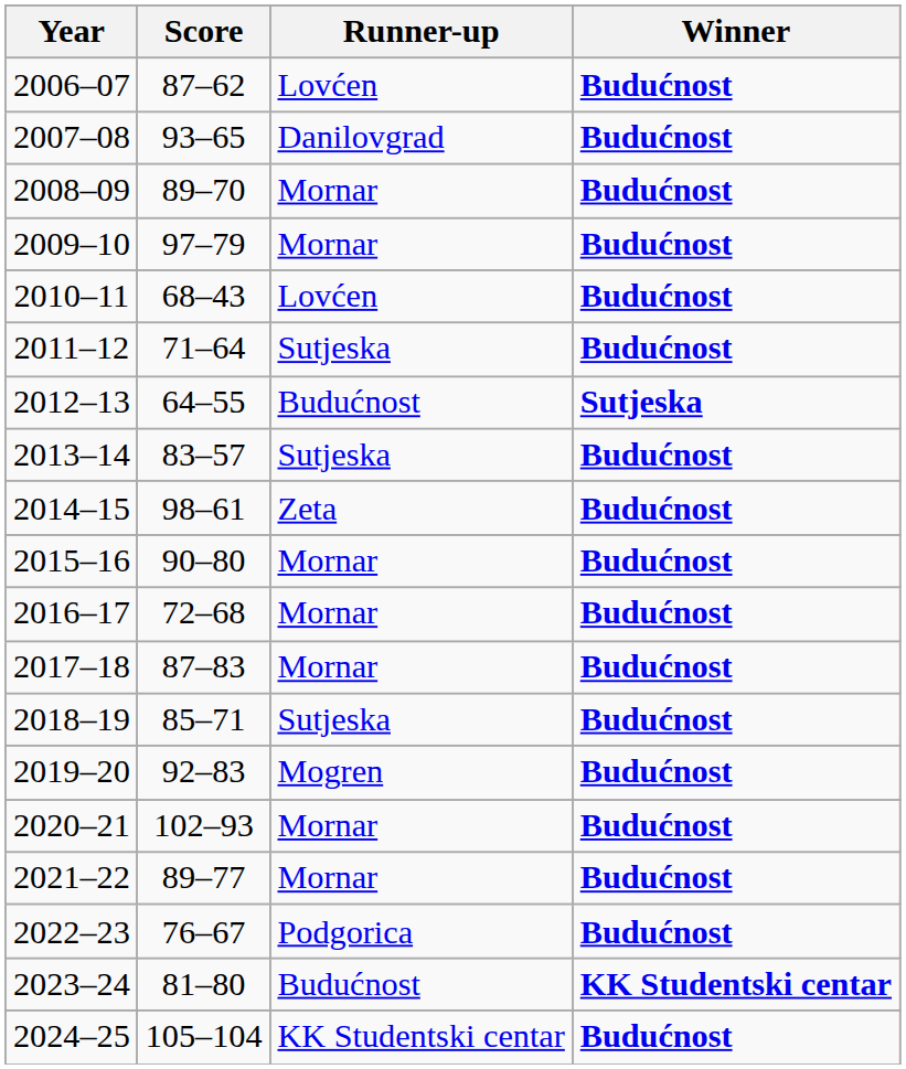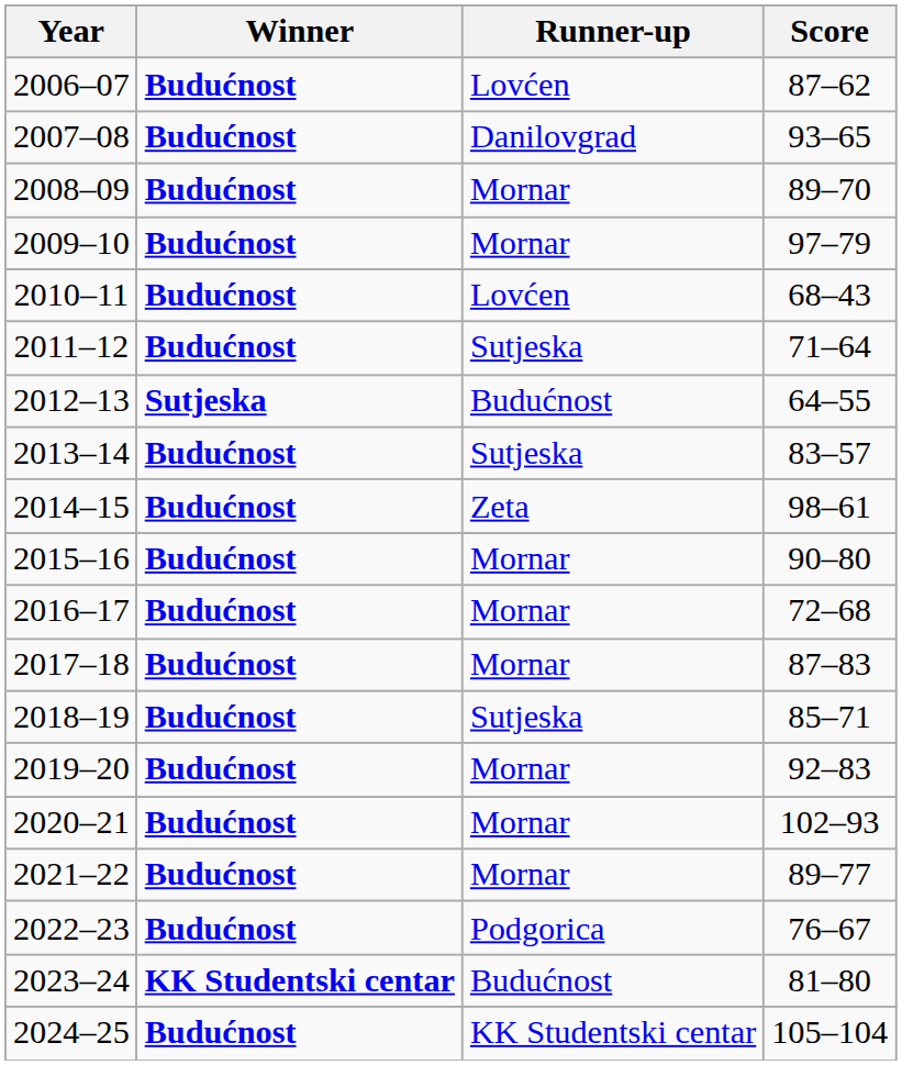 <table class="wikitable">
 <tr>
 <th>Year</th>
+<th>Winner</th>
+<th>Runner-up</th>
 <th>Score</th>
-<th>Runner-up</th>
-<th>Winner</th>
 </tr>
 <tr>
 <td align="center">2006–07</td>
+<td><strong><a href='#'>Budućnost</a></strong></td>
+<td><a href='#'>Lovćen</a></td>
 <td align="center">87–62</td>
-<td><a href='#'>Lovćen</a></td>
-<td><strong><a href='#'>Budućnost</a></strong></td>
 </tr>
 <tr>
 <td align="center">2007–08</td>
+<td><strong><a href='#'>Budućnost</a></strong></td>
+<td><a href='#'>Danilovgrad</a></td>
 <td align="center">93–65</td>
-<td><a href='#'>Danilovgrad</a></td>
-<td><strong><a href='#'>Budućnost</a></strong></td>
 </tr>
 <tr>
 <td align="center">2008–09</td>
+<td><strong><a href='#'>Budućnost</a></strong></td>
+<td><a href='#'>Mornar</a></td>
 <td align="center">89–70</td>
-<td><a href='#'>Mornar</a></td>
-<td><strong><a href='#'>Budućnost</a></strong></td>
 </tr>
 <tr>
 <td align="center">2009–10</td>
+<td><strong><a href='#'>Budućnost</a></strong></td>
+<td><a href='#'>Mornar</a></td>
 <td align="center">97–79</td>
-<td><a href='#'>Mornar</a></td>
-<td><strong><a href='#'>Budućnost</a></strong></td>
 </tr>
 <tr>
 <td align="center">2010–11</td>
+<td><strong><a href='#'>Budućnost</a></strong></td>
+<td><a href='#'>Lovćen</a></td>
 <td align="center">68–43</td>
-<td><a href='#'>Lovćen</a></td>
-<td><strong><a href='#'>Budućnost</a></strong></td>
 </tr>
 <tr>
 <td align="center">2011–12</td>
+<td><strong><a href='#'>Budućnost</a></strong></td>
+<td><a href='#'>Sutjeska</a></td>
 <td align="center">71–64</td>
-<td><a href='#'>Sutjeska</a></td>
-<td><strong><a href='#'>Budućnost</a></strong></td>
 </tr>
 <tr>
 <td align="center">2012–13</td>
+<td><strong><a href='#'>Sutjeska</a></strong></td>
+<td><a href='#'>Budućnost</a></td>
 <td align="center">64–55</td>
-<td><a href='#'>Budućnost</a></td>
-<td><strong><a href='#'>Sutjeska</a></strong></td>
 </tr>
 <tr>
 <td align="center">2013–14</td>
+<td><strong><a href='#'>Budućnost</a></strong></td>
+<td><a href='#'>Sutjeska</a></td>
 <td align="center">83–57</td>
-<td><a href='#'>Sutjeska</a></td>
-<td><strong><a href='#'>Budućnost</a></strong></td>
 </tr>
 <tr>
 <td align="center">2014–15</td>
+<td><strong><a href='#'>Budućnost</a></strong></td>
+<td><a href='#'>Zeta</a></td>
 <td align="center">98–61</td>
-<td><a href='#'>Zeta</a></td>
-<td><strong><a href='#'>Budućnost</a></strong></td>
 </tr>
 <tr>
 <td align="center">2015–16</td>
+<td><strong><a href='#'>Budućnost</a></strong></td>
+<td><a href='#'>Mornar</a></td>
 <td align="center">90–80</td>
-<td><a href='#'>Mornar</a></td>
-<td><strong><a href='#'>Budućnost</a></strong></td>
 </tr>
 <tr>
 <td align="center">2016–17</td>
+<td><strong><a href='#'>Budućnost</a></strong></td>
+<td><a href='#'>Mornar</a></td>
 <td align="center">72–68</td>
-<td><a href='#'>Mornar</a></td>
-<td><strong><a href='#'>Budućnost</a></strong></td>
 </tr>
 <tr>
 <td align="center">2017–18</td>
+<td><strong><a href='#'>Budućnost</a></strong></td>
+<td><a href='#'>Mornar</a></td>
 <td align="center">87–83</td>
-<td><a href='#'>Mornar</a></td>
-<td><strong><a href='#'>Budućnost</a></strong></td>
 </tr>
 <tr>
 <td align="center">2018–19</td>
+<td><strong><a href='#'>Budućnost</a></strong></td>
+<td><a href='#'>Sutjeska</a></td>
 <td align="center">85–71</td>
-<td><a href='#'>Sutjeska</a></td>
-<td><strong><a href='#'>Budućnost</a></strong></td>
 </tr>
 <tr>
 <td align="center">2019–20</td>
+<td><strong><a href='#'>Budućnost</a></strong></td>
+<td><a href='#'>Mornar</a></td>
 <td align="center">92–83</td>
-<td><a href='#'>Mogren</a></td>
-<td><strong><a href='#'>Budućnost</a></strong></td>
 </tr>
 <tr>
 <td align="center">2020–21</td>
+<td><strong><a href='#'>Budućnost</a></strong></td>
+<td><a href='#'>Mornar</a></td>
 <td align="center">102–93</td>
-<td><a href='#'>Mornar</a></td>
-<td><strong><a href='#'>Budućnost</a></strong></td>
 </tr>
 <tr>
 <td align="center">2021–22</td>
+<td><strong><a href='#'>Budućnost</a></strong></td>
+<td><a href='#'>Mornar</a></td>
 <td align="center">89–77</td>
-<td><a href='#'>Mornar</a></td>
-<td><strong><a href='#'>Budućnost</a></strong></td>
 </tr>
 <tr>
 <td align="center">2022–23</td>
+<td><strong><a href='#'>Budućnost</a></strong></td>
+<td><a href='#'>Podgorica</a></td>
 <td align="center">76–67</td>
-<td><a href='#'>Podgorica</a></td>
-<td><strong><a href='#'>Budućnost</a></strong></td>
 </tr>
 <tr>
 <td align="center">2023–24</td>
+<td><strong><a href='#'>KK Studentski centar</a></strong></td>
+<td><a href='#'>Budućnost</a></td>
 <td align="center">81–80</td>
-<td><a href='#'>Budućnost</a></td>
-<td><strong><a href='#'>KK Studentski centar</a></strong></td>
 </tr>
 <tr>
 <td align="center">2024–25</td>
+<td><strong><a href='#'>Budućnost</a></strong></td>
+<td><a href='#'>KK Studentski centar</a></td>
 <td align="center">105–104</td>
-<td><a href='#'>KK Studentski centar</a></td>
-<td><strong><a href='#'>Budućnost</a></strong></td>
 </tr>
 </table>
